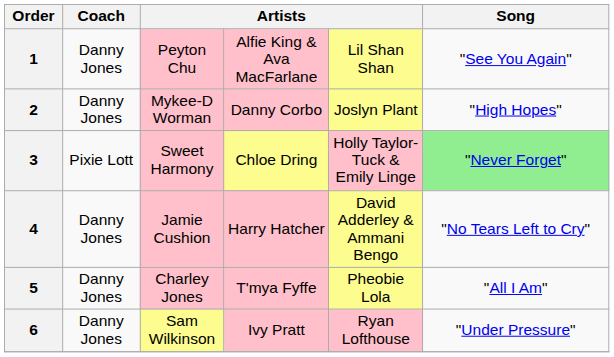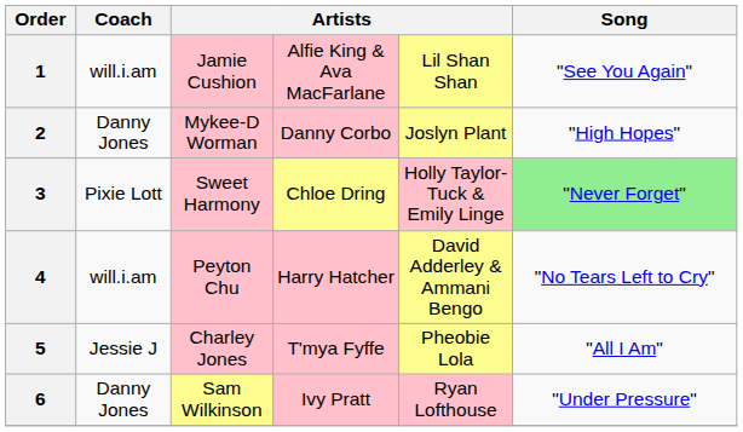 <table class="wikitable" style="text-align:center; width:100%;">
 <tr>
 <th style="width:05%;">Order</th>
 <th style="width:10%;">Coach</th>
 <th style="width:26%;" colspan="3">Artists</th>
 <th style="width:24%;">Song</th>
 </tr>
 <tr>
 <th scope="col">1</th>
-<td>Danny Jones</td>
-<td style="background:pink;text-align:center;">Peyton Chu</td>
+<td>will.i.am</td>
+<td style="background:pink;text-align:center;">Jamie Cushion</td>
 <td style="background:pink;text-align:center;">Alfie King & Ava MacFarlane</td>
 <td style="background:#fdfc8f;text-align:center;">Lil Shan Shan</td>
 <td>"<a href='#'>See You Again</a>"</td>
 </tr>
 <tr>
 <th scope="col">2</th>
 <td>Danny Jones</td>
 <td style="background:pink;text-align:center;">Mykee-D Worman</td>
 <td style="background:pink;text-align:center;">Danny Corbo</td>
 <td style="background:#fdfc8f;text-align:center;">Joslyn Plant</td>
 <td>"<a href='#'>High Hopes</a>"</td>
 </tr>
 <tr>
 <th scope="col">3</th>
 <td>Pixie Lott</td>
 <td style="background:pink;text-align:center;">Sweet Harmony</td>
 <td style="background:#fdfc8f;text-align:center;">Chloe Dring</td>
 <td style="background:pink;text-align:center;">Holly Taylor-Tuck & Emily Linge</td>
 <td style="background: lightgreen;">"<a href='#'>Never Forget</a>"</td>
 </tr>
 <tr>
 <th scope="col">4</th>
-<td>Danny Jones</td>
-<td style="background:pink;text-align:center;">Jamie Cushion</td>
+<td>will.i.am</td>
+<td style="background:pink;text-align:center;">Peyton Chu</td>
 <td style="background:pink;text-align:center;">Harry Hatcher</td>
 <td style="background:#fdfc8f;text-align:center;">David Adderley & Ammani Bengo</td>
 <td>"<a href='#'>No Tears Left to Cry</a>"</td>
 </tr>
 <tr>
 <th scope="col">5</th>
-<td>Danny Jones</td>
+<td>Jessie J</td>
 <td style="background:pink;text-align:center;">Charley Jones</td>
 <td style="background:pink;text-align:center;">T'mya Fyffe</td>
 <td style="background:#fdfc8f;text-align:center;">Pheobie Lola</td>
 <td>"<a href='#'>All I Am</a>"</td>
 </tr>
 <tr>
 <th scope="col">6</th>
 <td>Danny Jones</td>
 <td style="background:#fdfc8f;text-align:center;">Sam Wilkinson</td>
 <td style="background:pink;text-align:center;">Ivy Pratt</td>
 <td style="background:pink;text-align:center;">Ryan Lofthouse</td>
 <td>"<a href='#'>Under Pressure</a>"</td>
 </tr>
 <tr>
 </tr>
 </table>
